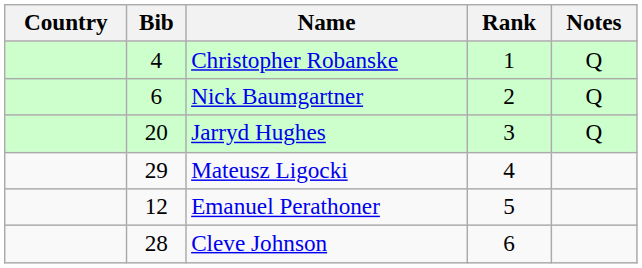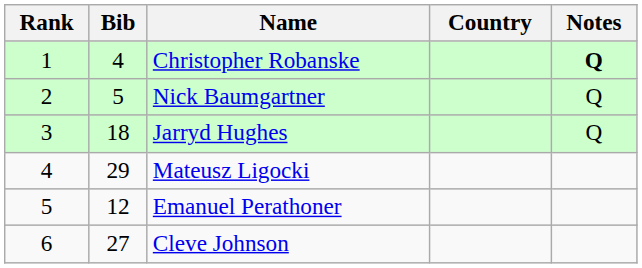 <table class="wikitable" style="text-align:center;" width=70%>
 <tr>
-<th>Country</th>
+<th>Rank</th>
 <th>Bib</th>
 <th>Name</th>
-<th>Rank</th>
+<th>Country</th>
 <th>Notes</th>
 </tr>
 <tr bgcolor="#ccffcc">
-<td align=left></td>
+<td>1</td>
 <td>4</td>
 <td align=left><a href='#'>Christopher Robanske</a></td>
-<td>1</td>
+<td align=left></td>
+<td><strong>Q</strong></td>
+</tr>
+<tr bgcolor="#ccffcc">
+<td>2</td>
+<td>5</td>
+<td align=left><a href='#'>Nick Baumgartner</a></td>
+<td align=left></td>
 <td>Q</td>
 </tr>
 <tr bgcolor="#ccffcc">
+<td>3</td>
+<td>18</td>
+<td align=left><a href='#'>Jarryd Hughes</a></td>
 <td align=left></td>
-<td>6</td>
-<td align=left><a href='#'>Nick Baumgartner</a></td>
-<td>2</td>
-<td>Q</td>
-</tr>
-<tr bgcolor="#ccffcc">
-<td align=left></td>
-<td>20</td>
-<td align=left><a href='#'>Jarryd Hughes</a></td>
-<td>3</td>
 <td>Q</td>
 </tr>
 <tr>
-<td align=left></td>
+<td>4</td>
 <td>29</td>
 <td align=left><a href='#'>Mateusz Ligocki</a></td>
-<td>4</td>
+<td align=left></td>
 <td></td>
 </tr>
 <tr>
-<td align=left></td>
+<td>5</td>
 <td>12</td>
 <td align=left><a href='#'>Emanuel Perathoner</a></td>
-<td>5</td>
+<td align=left></td>
 <td></td>
 </tr>
 <tr>
+<td>6</td>
+<td>27</td>
+<td align=left><a href='#'>Cleve Johnson</a></td>
 <td align=left></td>
-<td>28</td>
-<td align=left><a href='#'>Cleve Johnson</a></td>
-<td>6</td>
 <td></td>
 </tr>
 </table>
